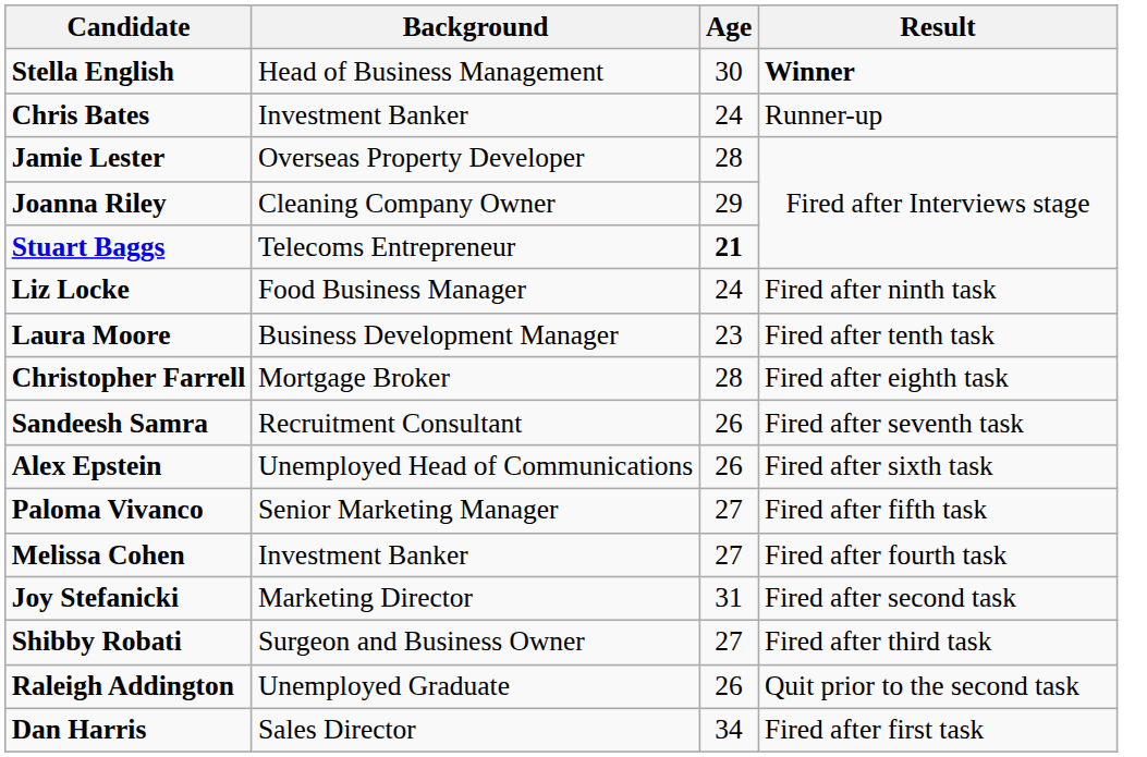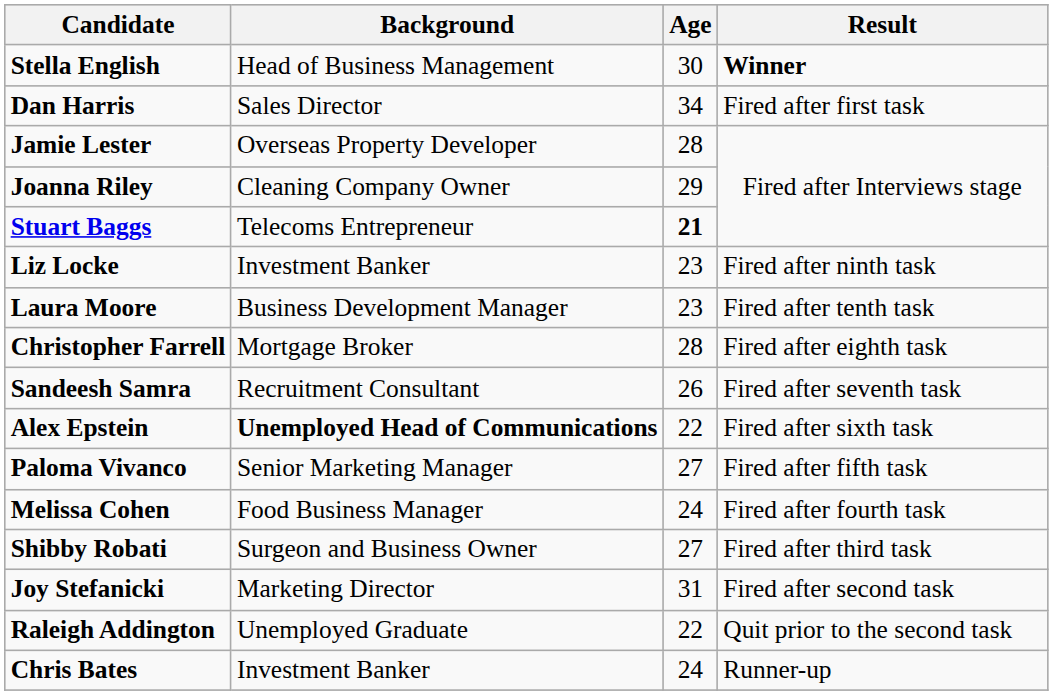 <table class="wikitable sortable">
 <tr style="vertical-align:top">
 <th>Candidate</th>
 <th>Background</th>
 <th><span><strong>Age</strong></span></th>
 <th width="200">Result</th>
 </tr>
 <tr>
 <td><strong>Stella English</strong></td>
 <td>Head of Business Management</td>
 <td style="text-align:center">30</td>
 <td><strong>Winner</strong></td>
 </tr>
 <tr>
-<td><strong>Chris Bates</strong></td>
-<td>Investment Banker</td>
-<td style="text-align:center">24</td>
-<td>Runner-up</td>
+<td><strong>Dan Harris</strong></td>
+<td>Sales Director</td>
+<td style="text-align:center">34</td>
+<td>Fired after first task</td>
 </tr>
 <tr>
 <td><strong>Jamie Lester</strong></td>
 <td>Overseas Property Developer</td>
 <td style="text-align:center">28</td>
 <td style="text-align:center" rowspan="3">Fired after Interviews stage</td>
 </tr>
 <tr>
 <td><strong>Joanna Riley</strong></td>
 <td>Cleaning Company Owner</td>
 <td style="text-align:center">29</td>
 </tr>
 <tr>
 <td><strong><a href='#'>Stuart Baggs</a></strong></td>
 <td>Telecoms Entrepreneur</td>
 <td style="text-align:center"><strong>21</strong></td>
 </tr>
 <tr>
 <td><strong>Liz Locke</strong></td>
-<td>Food Business Manager</td>
-<td style="text-align:center">24</td>
+<td>Investment Banker</td>
+<td style="text-align:center">23</td>
 <td>Fired after ninth task</td>
 </tr>
 <tr>
 <td><strong>Laura Moore</strong></td>
 <td>Business Development Manager</td>
 <td style="text-align:center">23</td>
 <td>Fired after tenth task</td>
 </tr>
 <tr>
 <td><strong>Christopher Farrell</strong></td>
 <td>Mortgage Broker</td>
 <td style="text-align:center">28</td>
 <td>Fired after eighth task</td>
 </tr>
 <tr>
 <td><strong>Sandeesh Samra</strong></td>
 <td>Recruitment Consultant</td>
 <td style="text-align:center">26</td>
 <td>Fired after seventh task</td>
 </tr>
 <tr>
 <td><strong>Alex Epstein</strong></td>
-<td>Unemployed Head of Communications</td>
-<td style="text-align:center">26</td>
+<td><strong>Unemployed Head of Communications</strong></td>
+<td style="text-align:center">22</td>
 <td>Fired after sixth task</td>
 </tr>
 <tr>
 <td><strong>Paloma Vivanco</strong></td>
 <td>Senior Marketing Manager</td>
 <td style="text-align:center">27</td>
 <td>Fired after fifth task</td>
 </tr>
 <tr>
 <td><strong>Melissa Cohen</strong></td>
-<td>Investment Banker</td>
+<td>Food Business Manager</td>
+<td style="text-align:center">24</td>
+<td>Fired after fourth task</td>
+</tr>
+<tr>
+<td><strong>Shibby Robati</strong></td>
+<td>Surgeon and Business Owner</td>
 <td style="text-align:center">27</td>
-<td>Fired after fourth task</td>
+<td>Fired after third task</td>
 </tr>
 <tr>
 <td><strong>Joy Stefanicki</strong></td>
 <td>Marketing Director</td>
 <td style="text-align:center">31</td>
 <td>Fired after second task</td>
 </tr>
 <tr>
-<td><strong>Shibby Robati</strong></td>
-<td>Surgeon and Business Owner</td>
-<td style="text-align:center">27</td>
-<td>Fired after third task</td>
-</tr>
-<tr>
 <td><strong>Raleigh Addington</strong></td>
 <td>Unemployed Graduate</td>
-<td style="text-align:center">26</td>
+<td style="text-align:center">22</td>
 <td>Quit prior to the second task</td>
 </tr>
 <tr>
-<td><strong>Dan Harris</strong></td>
-<td>Sales Director</td>
-<td style="text-align:center">34</td>
-<td>Fired after first task</td>
+<td><strong>Chris Bates</strong></td>
+<td>Investment Banker</td>
+<td style="text-align:center">24</td>
+<td>Runner-up</td>
 </tr>
 </table>
